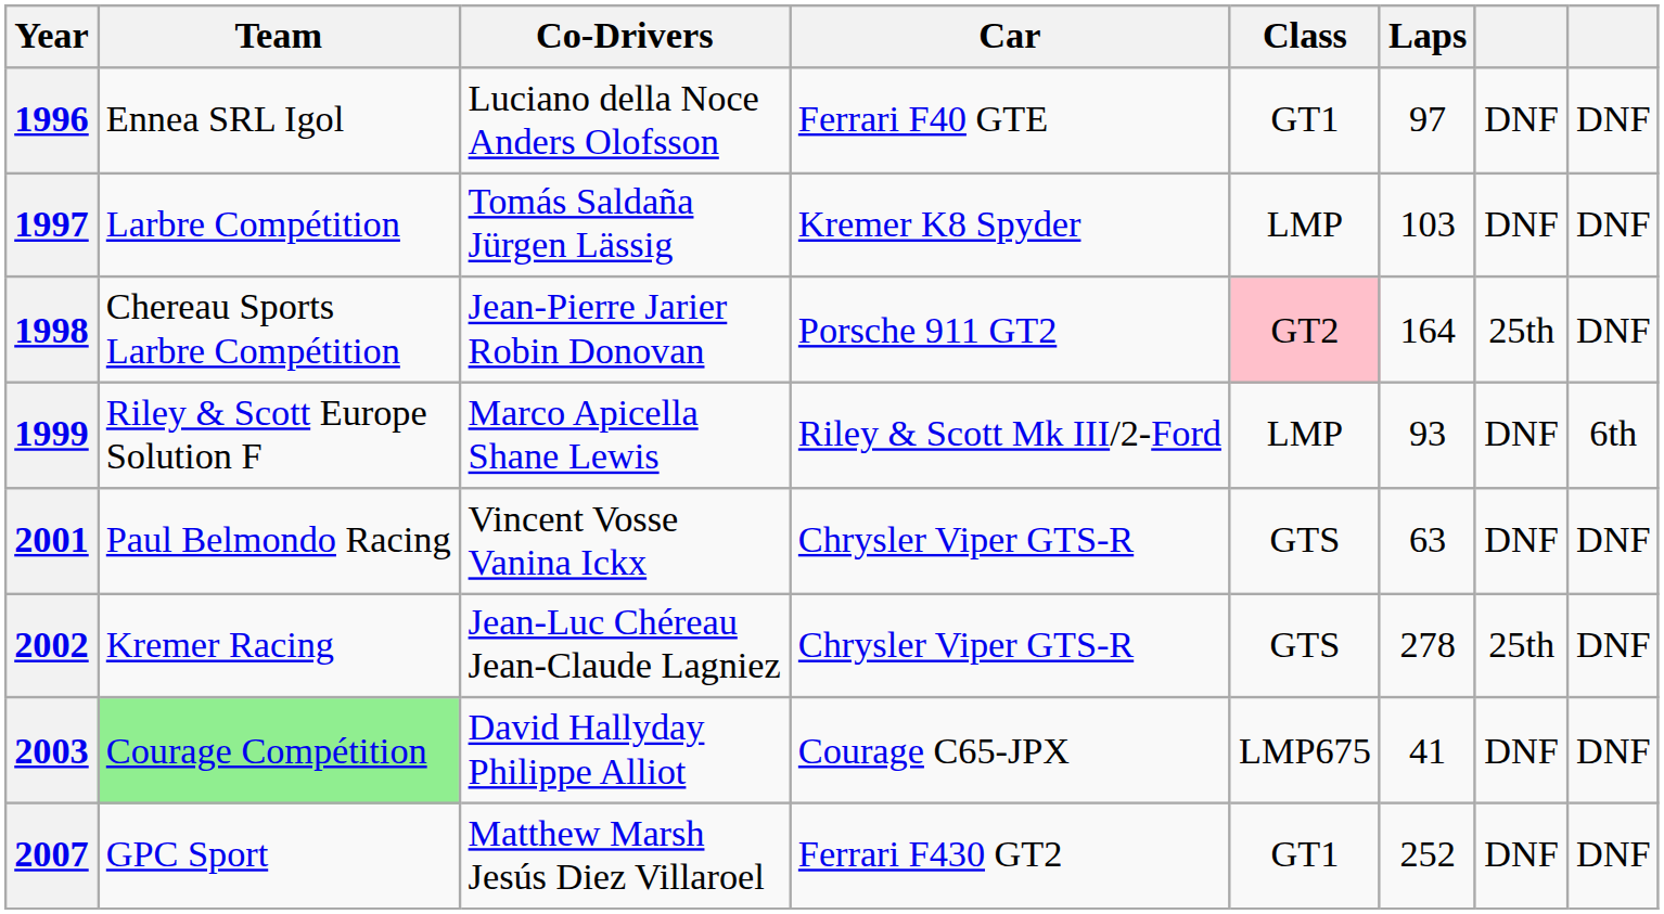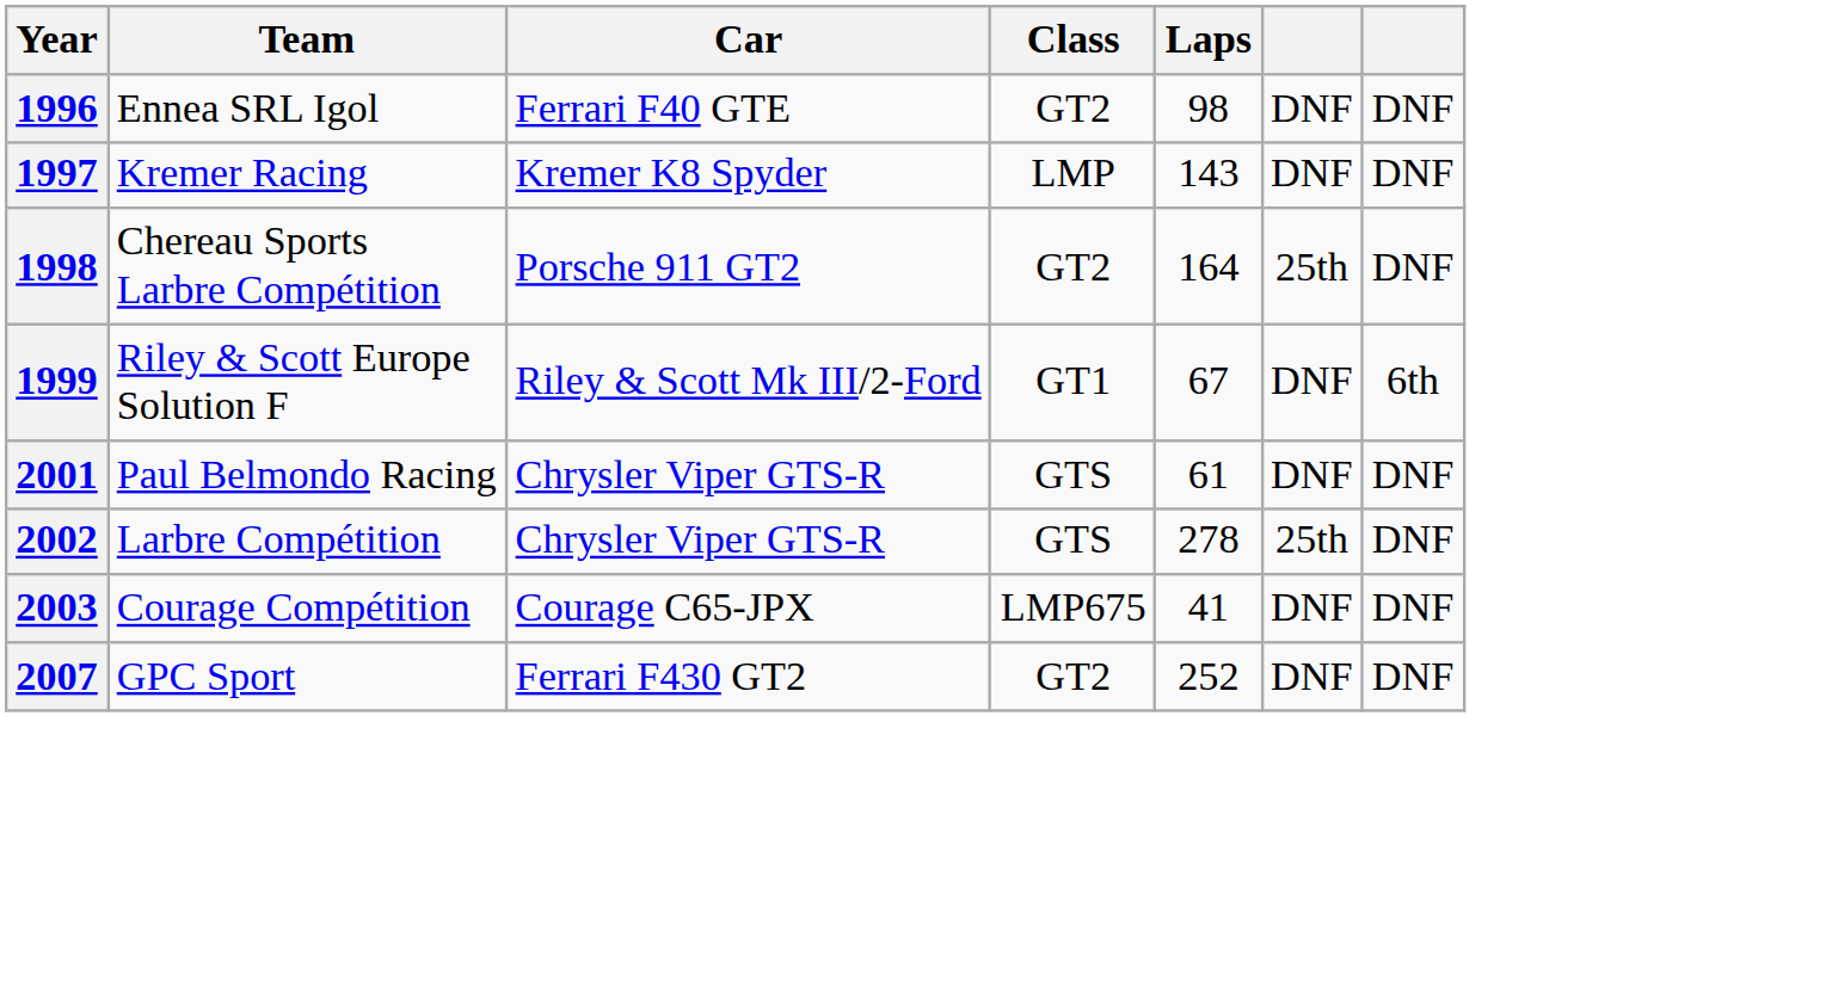 <table class="wikitable" style="text-align:center; font-size:90%">
 <tr>
 <th>Year</th>
 <th>Team</th>
-<th>Co-Drivers</th>
 <th>Car</th>
 <th>Class</th>
 <th>Laps</th>
 <th></th>
 <th></th>
 </tr>
 <tr>
 <th><a href='#'>1996</a></th>
 <td align="left"> Ennea SRL Igol</td>
-<td align="left"> Luciano della Noce<br> <a href='#'>Anders Olofsson</a></td>
 <td align="left"><a href='#'>Ferrari F40</a> GTE</td>
-<td>GT1</td>
-<td>97</td>
+<td>GT2</td>
+<td>98</td>
 <td>DNF</td>
 <td>DNF</td>
 </tr>
 <tr>
 <th><a href='#'>1997</a></th>
-<td align="left"> <a href='#'>Larbre Compétition</a></td>
-<td align="left"> <a href='#'>Tomás Saldaña</a><br> <a href='#'>Jürgen Lässig</a></td>
+<td align="left"> <a href='#'>Kremer Racing</a></td>
 <td align="left"><a href='#'>Kremer K8 Spyder</a></td>
 <td>LMP</td>
-<td>103</td>
+<td>143</td>
 <td>DNF</td>
 <td>DNF</td>
 </tr>
 <tr>
 <th><a href='#'>1998</a></th>
 <td align="left"> Chereau Sports<br> <a href='#'>Larbre Compétition</a></td>
-<td align="left"> <a href='#'>Jean-Pierre Jarier</a><br> <a href='#'>Robin Donovan</a></td>
 <td align="left"><a href='#'>Porsche 911 GT2</a></td>
-<td style="background: pink;">GT2</td>
+<td>GT2</td>
 <td>164</td>
 <td>25th</td>
 <td>DNF</td>
 </tr>
 <tr>
 <th><a href='#'>1999</a></th>
 <td align="left"> <a href='#'>Riley & Scott</a> Europe<br> Solution F</td>
-<td align="left"> <a href='#'>Marco Apicella</a><br> <a href='#'>Shane Lewis</a></td>
 <td align="left"><a href='#'>Riley & Scott Mk III</a>/2-<a href='#'>Ford</a></td>
-<td>LMP</td>
-<td>93</td>
+<td>GT1</td>
+<td>67</td>
 <td>DNF</td>
 <td>6th</td>
 </tr>
 <tr>
 <th><a href='#'>2001</a></th>
 <td align="left"> <a href='#'>Paul Belmondo</a> Racing</td>
-<td align="left"> Vincent Vosse<br> <a href='#'>Vanina Ickx</a></td>
 <td align="left"><a href='#'>Chrysler Viper GTS-R</a></td>
 <td>GTS</td>
-<td>63</td>
+<td>61</td>
 <td>DNF</td>
 <td>DNF</td>
 </tr>
 <tr>
 <th><a href='#'>2002</a></th>
-<td align="left"> <a href='#'>Kremer Racing</a></td>
-<td align="left"> <a href='#'>Jean-Luc Chéreau</a><br> Jean-Claude Lagniez</td>
+<td align="left"> <a href='#'>Larbre Compétition</a></td>
 <td align="left"><a href='#'>Chrysler Viper GTS-R</a></td>
 <td>GTS</td>
 <td>278</td>
 <td>25th</td>
 <td>DNF</td>
 </tr>
 <tr>
 <th><a href='#'>2003</a></th>
-<td align="left" style="background: lightgreen;"> <a href='#'>Courage Compétition</a></td>
-<td align="left"> <a href='#'>David Hallyday</a><br> <a href='#'>Philippe Alliot</a></td>
+<td align="left"> <a href='#'>Courage Compétition</a></td>
 <td align="left"><a href='#'>Courage</a> C65-JPX</td>
 <td>LMP675</td>
 <td>41</td>
 <td>DNF</td>
 <td>DNF</td>
 </tr>
 <tr>
 <th><a href='#'>2007</a></th>
 <td align="left"> <a href='#'>GPC Sport</a></td>
-<td align="left"> <a href='#'>Matthew Marsh</a><br> Jesús Diez Villaroel</td>
 <td align="left"><a href='#'>Ferrari F430</a> GT2</td>
-<td>GT1</td>
+<td>GT2</td>
 <td>252</td>
 <td>DNF</td>
 <td>DNF</td>
 </tr>
 </table>
